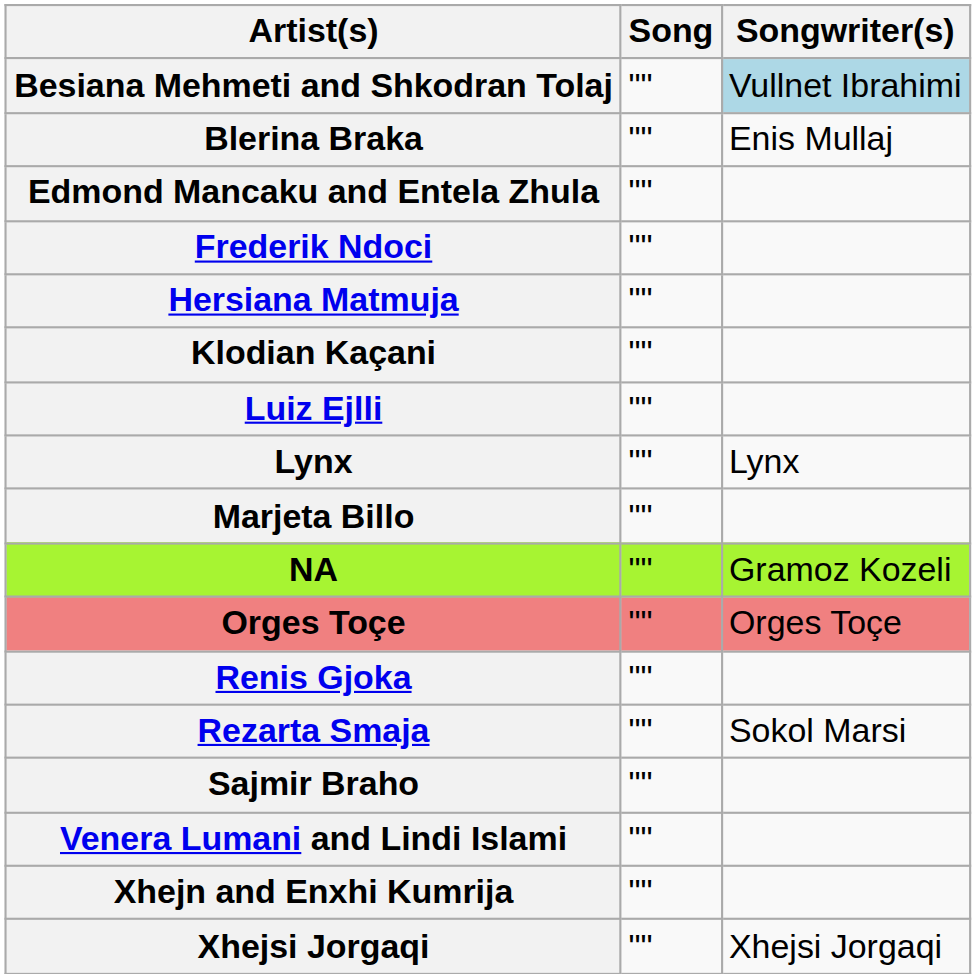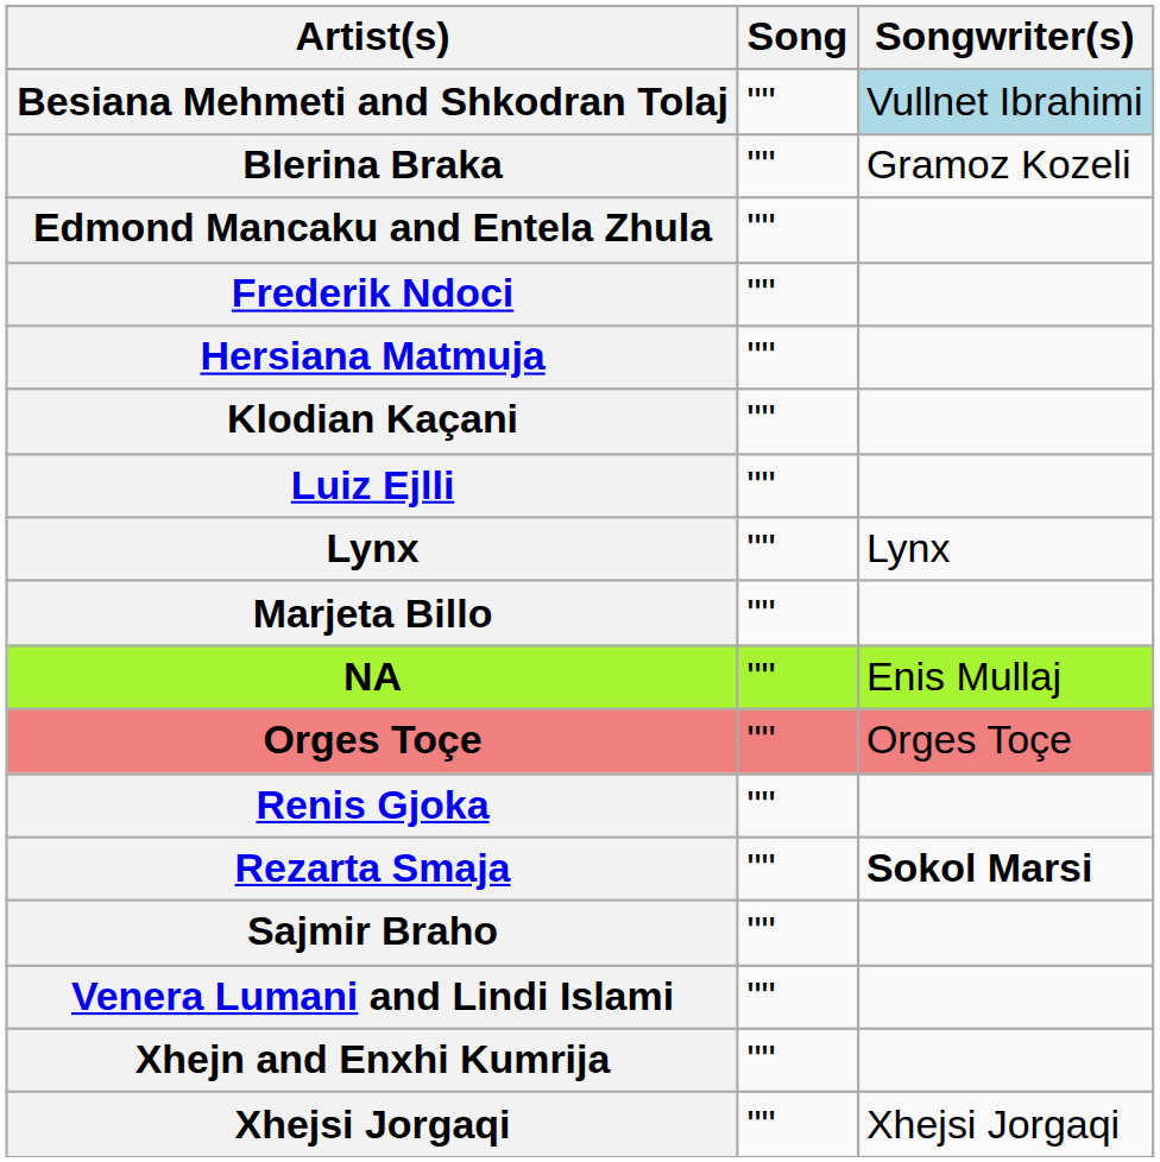 <table class="wikitable sortable plainrowheaders" style="margin: 1em auto 1em auto">
 <tr>
 <th scope="col">Artist(s)</th>
 <th scope="col">Song</th>
 <th scope="col" class="unsortable">Songwriter(s)</th>
 </tr>
 <tr>
 <th scope="row">Besiana Mehmeti and Shkodran Tolaj</th>
 <td>""</td>
 <td style="background: lightblue;">Vullnet Ibrahimi</td>
 </tr>
 <tr>
 <th scope="row">Blerina Braka</th>
 <td>""</td>
-<td>Enis Mullaj</td>
+<td>Gramoz Kozeli</td>
 </tr>
 <tr>
 <th scope="row">Edmond Mancaku and Entela Zhula</th>
 <td>""</td>
 <td></td>
 </tr>
 <tr>
 <th scope="row"><a href='#'>Frederik Ndoci</a></th>
 <td>""</td>
 <td></td>
 </tr>
 <tr>
 <th scope="row"><a href='#'>Hersiana Matmuja</a></th>
 <td>""</td>
 <td></td>
 </tr>
 <tr>
 <th scope="row">Klodian Kaçani</th>
 <td>""</td>
 <td></td>
 </tr>
 <tr>
 <th scope="row"><a href='#'>Luiz Ejlli</a></th>
 <td>""</td>
 <td></td>
 </tr>
 <tr>
 <th scope="row">Lynx</th>
 <td>""</td>
 <td>Lynx</td>
 </tr>
 <tr>
 <th scope="row">Marjeta Billo</th>
 <td>""</td>
 <td></td>
 </tr>
 <tr style="background:#A7F432;">
 <th scope="row" style="background:#A7F432;">NA</th>
 <td>""</td>
-<td>Gramoz Kozeli</td>
+<td>Enis Mullaj</td>
 </tr>
 <tr style="background:#F08080;">
 <th scope="row" style="background:#F08080;">Orges Toçe</th>
 <td>""</td>
 <td>Orges Toçe</td>
 </tr>
 <tr>
 <th scope="row"><a href='#'>Renis Gjoka</a></th>
 <td>""</td>
 <td></td>
 </tr>
 <tr>
 <th scope="row"><a href='#'>Rezarta Smaja</a></th>
 <td>""</td>
-<td>Sokol Marsi</td>
+<td><strong>Sokol Marsi</strong></td>
 </tr>
 <tr>
 <th scope="row">Sajmir Braho</th>
 <td>""</td>
 <td></td>
 </tr>
 <tr>
 <th scope="row"><a href='#'>Venera Lumani</a> and Lindi Islami</th>
 <td>""</td>
 <td></td>
 </tr>
 <tr>
 <th scope="row">Xhejn and Enxhi Kumrija</th>
 <td>""</td>
 <td></td>
 </tr>
 <tr>
 <th scope="row">Xhejsi Jorgaqi</th>
 <td>""</td>
 <td>Xhejsi Jorgaqi</td>
 </tr>
 </table>
